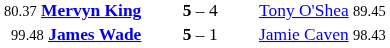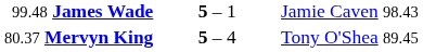 <table style="text-align:center">
 <tr>
 <th width=223></th>
 <th width=100></th>
 <th width=223></th>
 </tr>
 <tr>
+<td align=right><small><span>99.48</span></small> <strong><a href='#'>James Wade</a></strong> </td>
+<td><strong>5</strong> – 1</td>
+<td align=left> <a href='#'>Jamie Caven</a> <small><span>98.43</span></small></td>
+</tr>
+<tr>
 <td align=right><small><span>80.37</span></small> <strong><a href='#'>Mervyn King</a></strong> </td>
 <td><strong>5</strong> – 4</td>
 <td align=left> <a href='#'>Tony O'Shea</a> <small><span>89.45</span></small></td>
 </tr>
-<tr>
-<td align=right><small><span>99.48</span></small> <strong><a href='#'>James Wade</a></strong> </td>
-<td><strong>5</strong> – 1</td>
-<td align=left> <a href='#'>Jamie Caven</a> <small><span>98.43</span></small></td>
-</tr>
 </table>
